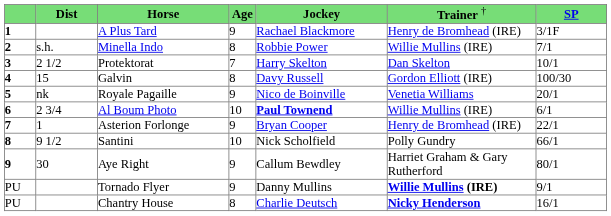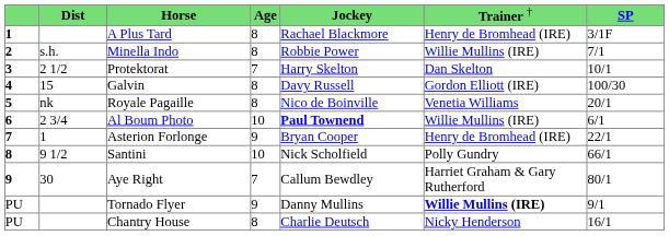 <table border="1" cellpadding="0" style="border-collapse: collapse; font-size:90%">
 <tr bgcolor="#77dd77" align="center">
 <td width="35px"></td>
 <td width="70px"><strong>Dist</strong></td>
 <td width="150px"><strong>Horse</strong></td>
 <td width="30px"><strong>Age</strong></td>
 <td width="150px"><strong>Jockey</strong></td>
 <td width="170px"><strong>Trainer</strong> <sup>†</sup></td>
 <td width="80px"><strong><a href='#'>SP</a></strong></td>
 </tr>
 <tr>
 <td><strong>1</strong></td>
 <td></td>
 <td><a href='#'>A Plus Tard</a></td>
-<td>9</td>
+<td>8</td>
 <td><a href='#'>Rachael Blackmore</a></td>
 <td><a href='#'>Henry de Bromhead</a> (IRE)</td>
 <td>3/1F</td>
 </tr>
 <tr>
 <td><strong>2</strong></td>
 <td>s.h.</td>
 <td><a href='#'>Minella Indo</a></td>
 <td>8</td>
 <td><a href='#'>Robbie Power</a></td>
 <td><a href='#'>Willie Mullins</a> (IRE)</td>
 <td>7/1</td>
 </tr>
 <tr>
 <td><strong>3</strong></td>
 <td>2 1/2</td>
 <td>Protektorat</td>
 <td>7</td>
 <td><a href='#'>Harry Skelton</a></td>
 <td><a href='#'>Dan Skelton</a></td>
 <td>10/1</td>
 </tr>
 <tr>
 <td><strong>4</strong></td>
 <td>15</td>
 <td>Galvin</td>
 <td>8</td>
 <td><a href='#'>Davy Russell</a></td>
 <td><a href='#'>Gordon Elliott</a> (IRE)</td>
 <td>100/30</td>
 </tr>
 <tr>
 <td><strong>5</strong></td>
 <td>nk</td>
 <td>Royale Pagaille</td>
-<td>9</td>
+<td>8</td>
 <td><a href='#'>Nico de Boinville</a></td>
 <td><a href='#'>Venetia Williams</a></td>
 <td>20/1</td>
 </tr>
 <tr>
 <td><strong>6</strong></td>
 <td>2 3/4</td>
 <td><a href='#'>Al Boum Photo</a></td>
 <td>10</td>
 <td><strong><a href='#'>Paul Townend</a></strong></td>
 <td><a href='#'>Willie Mullins</a> (IRE)</td>
 <td>6/1</td>
 </tr>
 <tr>
 <td><strong>7</strong></td>
 <td>1</td>
 <td>Asterion Forlonge</td>
 <td>9</td>
 <td><a href='#'>Bryan Cooper</a></td>
 <td><a href='#'>Henry de Bromhead</a> (IRE)</td>
 <td>22/1</td>
 </tr>
 <tr>
 <td><strong>8</strong></td>
 <td>9 1/2</td>
 <td>Santini</td>
 <td>10</td>
 <td>Nick Scholfield</td>
 <td>Polly Gundry</td>
 <td>66/1</td>
 </tr>
 <tr>
 <td><strong>9</strong></td>
 <td>30</td>
 <td>Aye Right</td>
-<td>9</td>
+<td>7</td>
 <td>Callum Bewdley</td>
 <td>Harriet Graham & Gary Rutherford</td>
 <td>80/1</td>
 </tr>
 <tr>
 <td>PU</td>
 <td></td>
 <td>Tornado Flyer</td>
 <td>9</td>
 <td>Danny Mullins</td>
 <td><strong><a href='#'>Willie Mullins</a> (IRE)</strong></td>
 <td>9/1</td>
 </tr>
 <tr>
 <td>PU</td>
 <td></td>
 <td>Chantry House</td>
 <td>8</td>
 <td><a href='#'>Charlie Deutsch</a></td>
-<td><strong><a href='#'>Nicky Henderson</a></strong></td>
+<td><a href='#'>Nicky Henderson</a></td>
 <td>16/1</td>
 </tr>
 </table>
